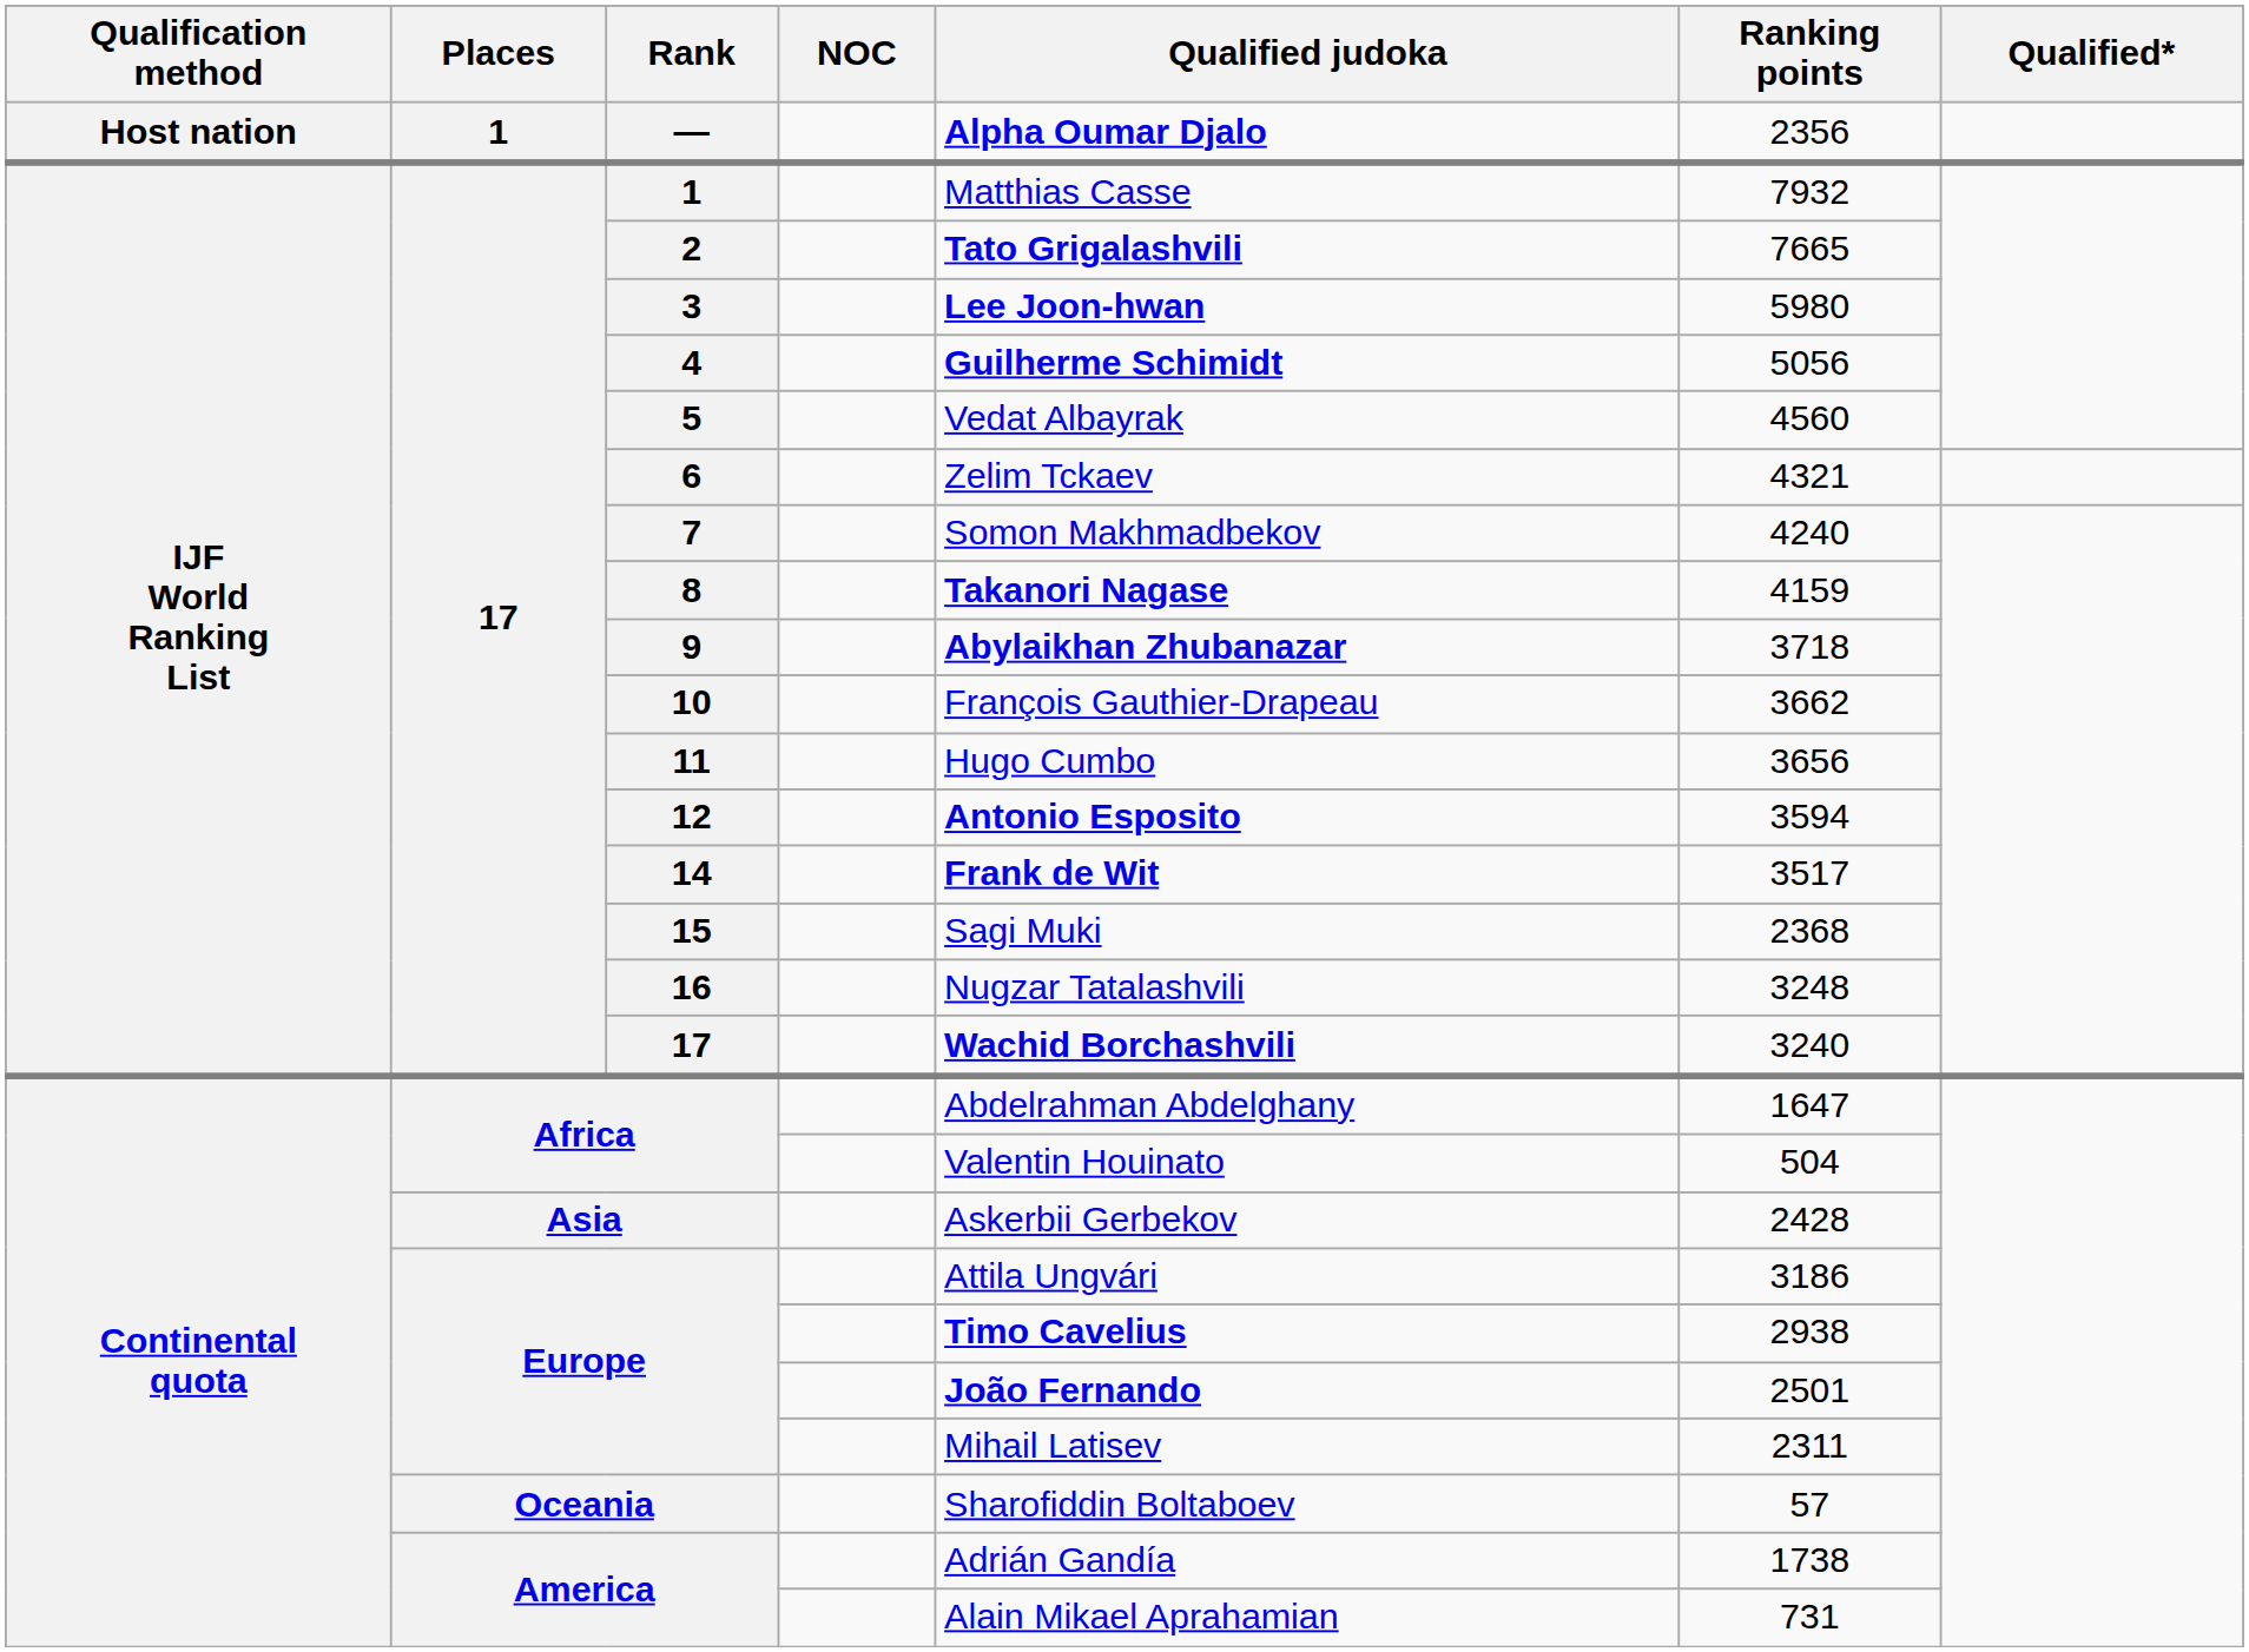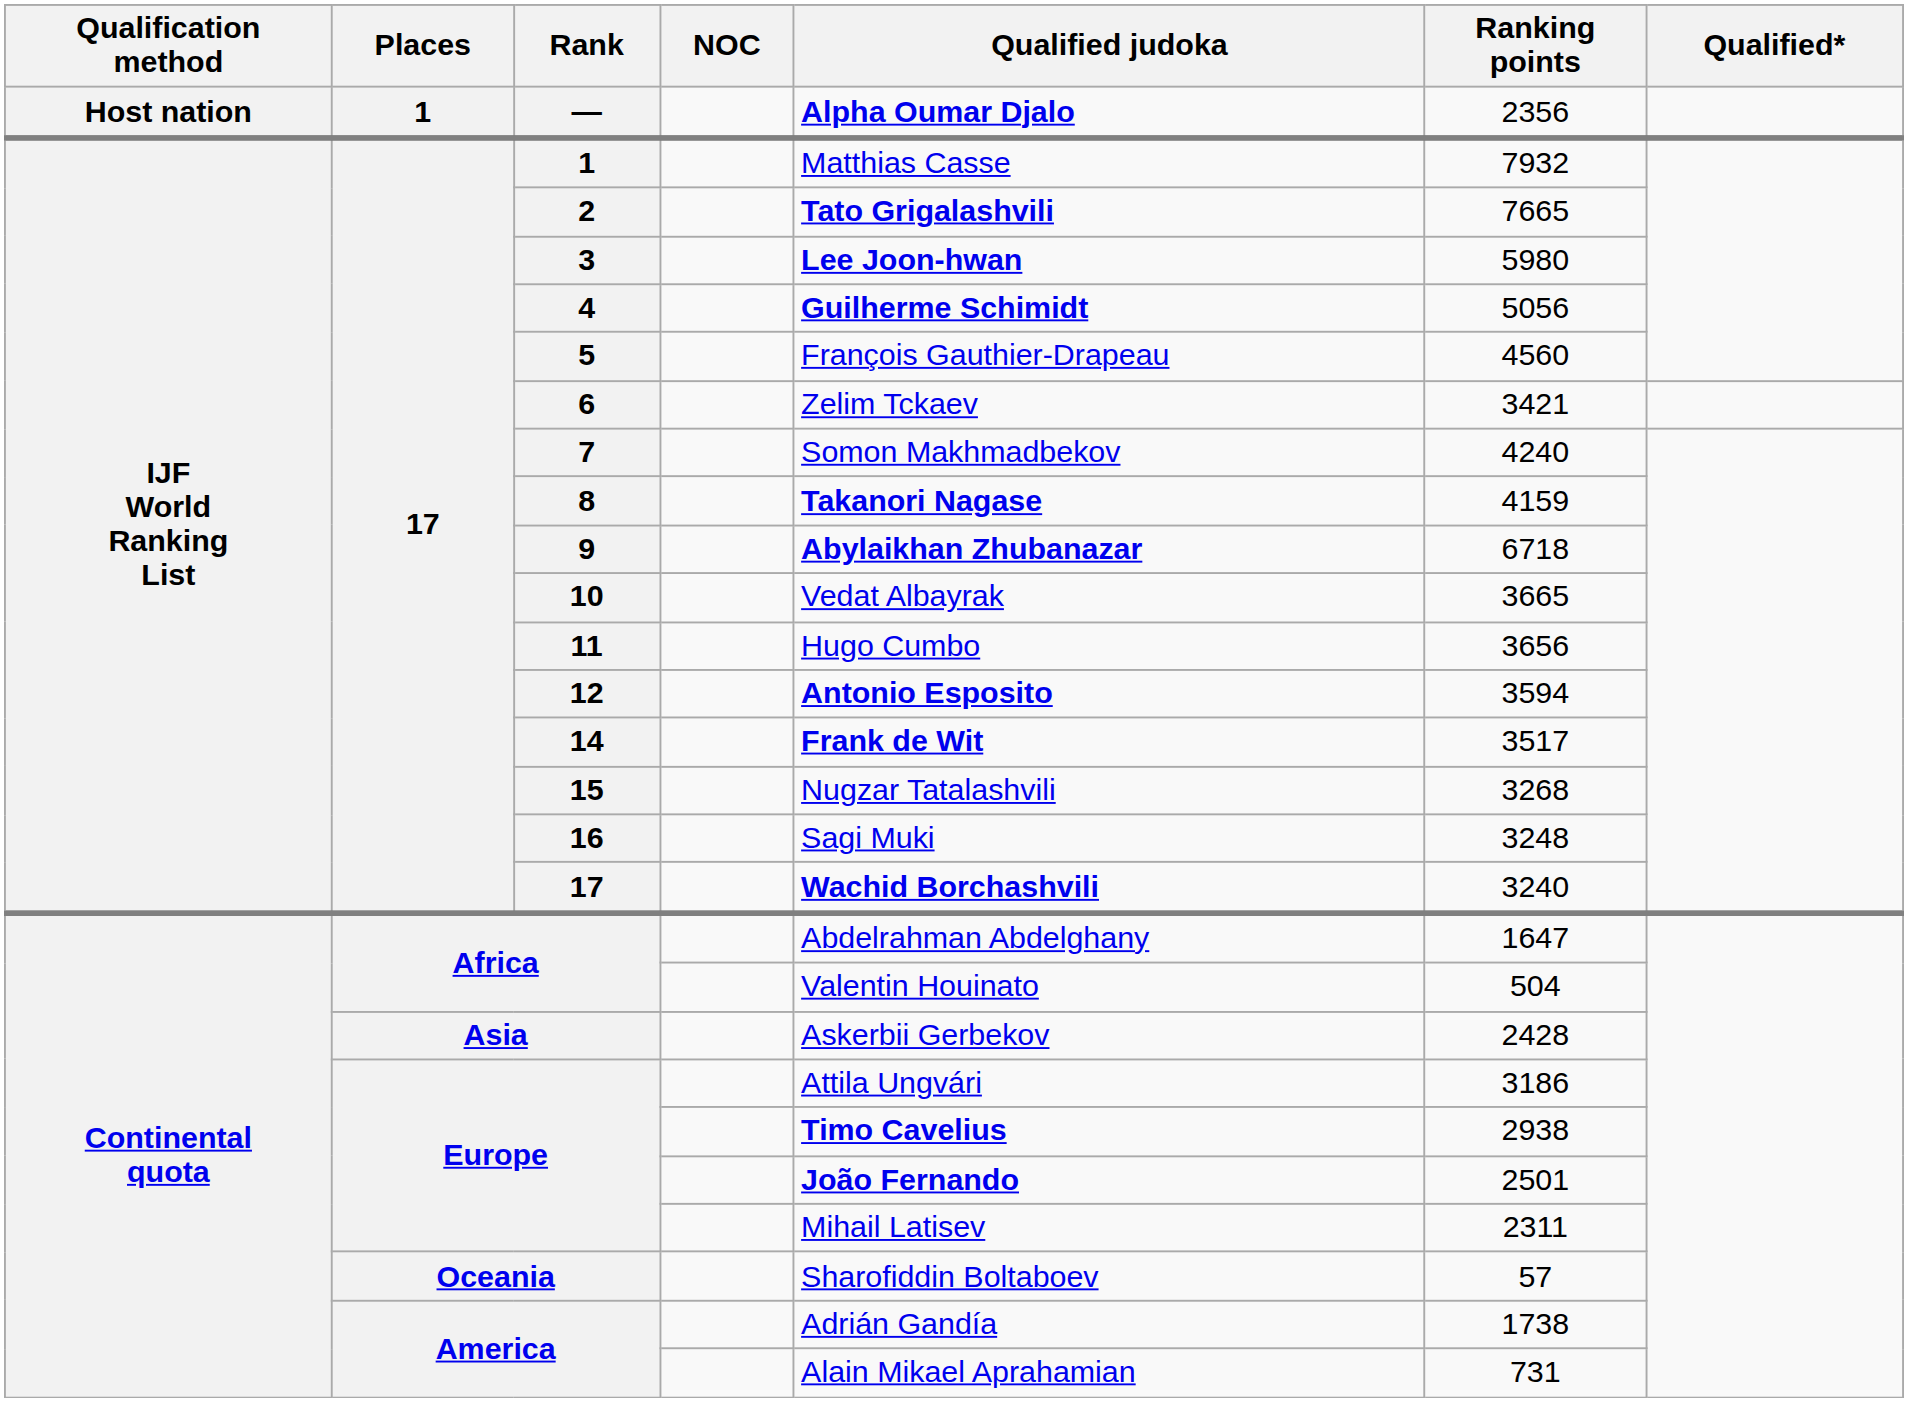 <table class="wikitable" width=1000>
 <tr>
 <th>Qualification<br>method</th>
 <th>Places</th>
 <th>Rank</th>
 <th>NOC</th>
 <th>Qualified judoka</th>
 <th>Ranking<br>points</th>
 <th>Qualified*<br></th>
 </tr>
 <tr style="border-bottom: 3px solid grey;">
 <th>Host nation</th>
 <th>1</th>
 <th>—</th>
 <td></td>
 <td><strong><a href='#'>Alpha Oumar Djalo</a></strong></td>
 <td align=center>2356</td>
 <td></td>
 </tr>
 <tr>
 <th rowspan=16>IJF<br>World<br>Ranking<br>List</th>
 <th rowspan=16>17</th>
 <th>1</th>
 <td></td>
 <td><a href='#'>Matthias Casse</a></td>
 <td align=center>7932</td>
 </tr>
 <tr>
 <th>2</th>
 <td></td>
 <td><strong><a href='#'>Tato Grigalashvili</a></strong></td>
 <td align=center>7665</td>
 </tr>
 <tr>
 <th>3</th>
 <td></td>
 <td><strong><a href='#'>Lee Joon-hwan</a></strong></td>
 <td align=center>5980</td>
 </tr>
 <tr>
 <th>4</th>
 <td></td>
 <td><strong><a href='#'>Guilherme Schimidt</a></strong></td>
 <td align=center>5056</td>
 </tr>
 <tr>
 <th>5</th>
 <td></td>
-<td><a href='#'>Vedat Albayrak</a></td>
+<td><a href='#'>François Gauthier-Drapeau</a></td>
 <td align=center>4560</td>
 </tr>
 <tr>
 <th>6</th>
 <td></td>
 <td><a href='#'>Zelim Tckaev</a></td>
-<td align=center>4321</td>
+<td align=center>3421</td>
 <td></td>
 </tr>
 <tr>
 <th>7</th>
 <td></td>
 <td><a href='#'>Somon Makhmadbekov</a></td>
 <td align=center>4240</td>
 </tr>
 <tr>
 <th>8</th>
 <td></td>
 <td><strong><a href='#'>Takanori Nagase</a></strong></td>
 <td align=center>4159</td>
 </tr>
 <tr>
 <th>9</th>
 <td></td>
 <td><strong><a href='#'>Abylaikhan Zhubanazar</a></strong></td>
-<td align=center>3718</td>
+<td align=center>6718</td>
 </tr>
 <tr>
 <th>10</th>
 <td></td>
-<td><a href='#'>François Gauthier-Drapeau</a></td>
-<td align=center>3662</td>
+<td><a href='#'>Vedat Albayrak</a></td>
+<td align=center>3665</td>
 </tr>
 <tr>
 <th>11</th>
 <td></td>
 <td><a href='#'>Hugo Cumbo</a></td>
 <td align=center>3656</td>
 </tr>
 <tr>
 <th>12</th>
 <td></td>
 <td><strong><a href='#'>Antonio Esposito</a></strong></td>
 <td align=center>3594</td>
 </tr>
 <tr>
 <th>14</th>
 <td></td>
 <td><strong><a href='#'>Frank de Wit</a></strong></td>
 <td align=center>3517</td>
 </tr>
 <tr>
 <th>15</th>
 <td></td>
-<td><a href='#'>Sagi Muki</a></td>
-<td align=center>2368</td>
+<td><a href='#'>Nugzar Tatalashvili</a></td>
+<td align=center>3268</td>
 </tr>
 <tr>
 <th>16</th>
 <td></td>
-<td><a href='#'>Nugzar Tatalashvili</a></td>
+<td><a href='#'>Sagi Muki</a></td>
 <td align=center>3248</td>
 </tr>
 <tr>
 <th>17</th>
 <td></td>
 <td><strong><a href='#'>Wachid Borchashvili</a></strong></td>
 <td align=center>3240</td>
 </tr>
 <tr style="border-top: 3px solid grey;">
 <th rowspan=10><a href='#'>Continental<br>quota</a></th>
 <th rowspan=2 colspan=2><a href='#'>Africa</a></th>
 <td></td>
 <td><a href='#'>Abdelrahman Abdelghany</a></td>
 <td align=center>1647</td>
 </tr>
 <tr>
 <td></td>
 <td><a href='#'>Valentin Houinato</a></td>
 <td align=center>504</td>
 </tr>
 <tr>
 <th rowspan=1 colspan=2><a href='#'>Asia</a></th>
 <td></td>
 <td><a href='#'>Askerbii Gerbekov</a></td>
 <td align=center>2428</td>
 </tr>
 <tr>
 <th rowspan=4 colspan=2><a href='#'>Europe</a></th>
 <td></td>
 <td><a href='#'>Attila Ungvári</a></td>
 <td align=center>3186</td>
 </tr>
 <tr>
 <td></td>
 <td><strong><a href='#'>Timo Cavelius</a></strong></td>
 <td align=center>2938</td>
 </tr>
 <tr>
 <td></td>
 <td><strong><a href='#'>João Fernando</a></strong></td>
 <td align=center>2501</td>
 </tr>
 <tr>
 <td></td>
 <td><a href='#'>Mihail Latisev</a></td>
 <td align=center>2311</td>
 </tr>
 <tr>
 <th rowspan=1 colspan=2><a href='#'>Oceania</a></th>
 <td></td>
 <td><a href='#'>Sharofiddin Boltaboev</a></td>
 <td align=center>57</td>
 </tr>
 <tr>
 <th rowspan=2 colspan=2><a href='#'>America</a></th>
 <td></td>
 <td><a href='#'>Adrián Gandía</a></td>
 <td align=center>1738</td>
 </tr>
 <tr>
 <td></td>
 <td><a href='#'>Alain Mikael Aprahamian</a></td>
 <td align=center>731</td>
 </tr>
 </table>
